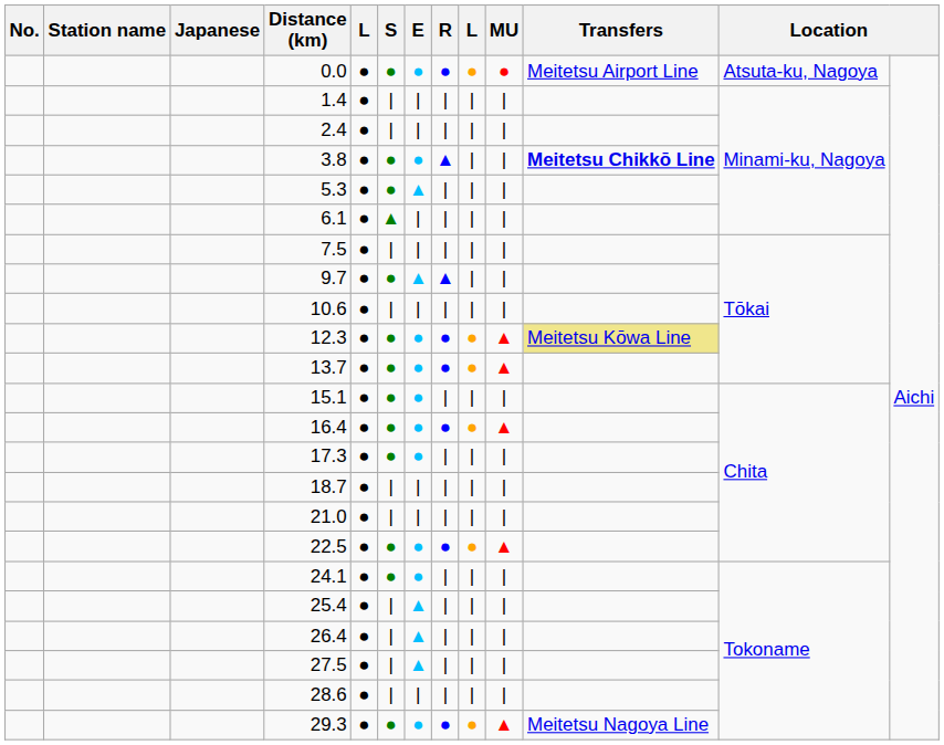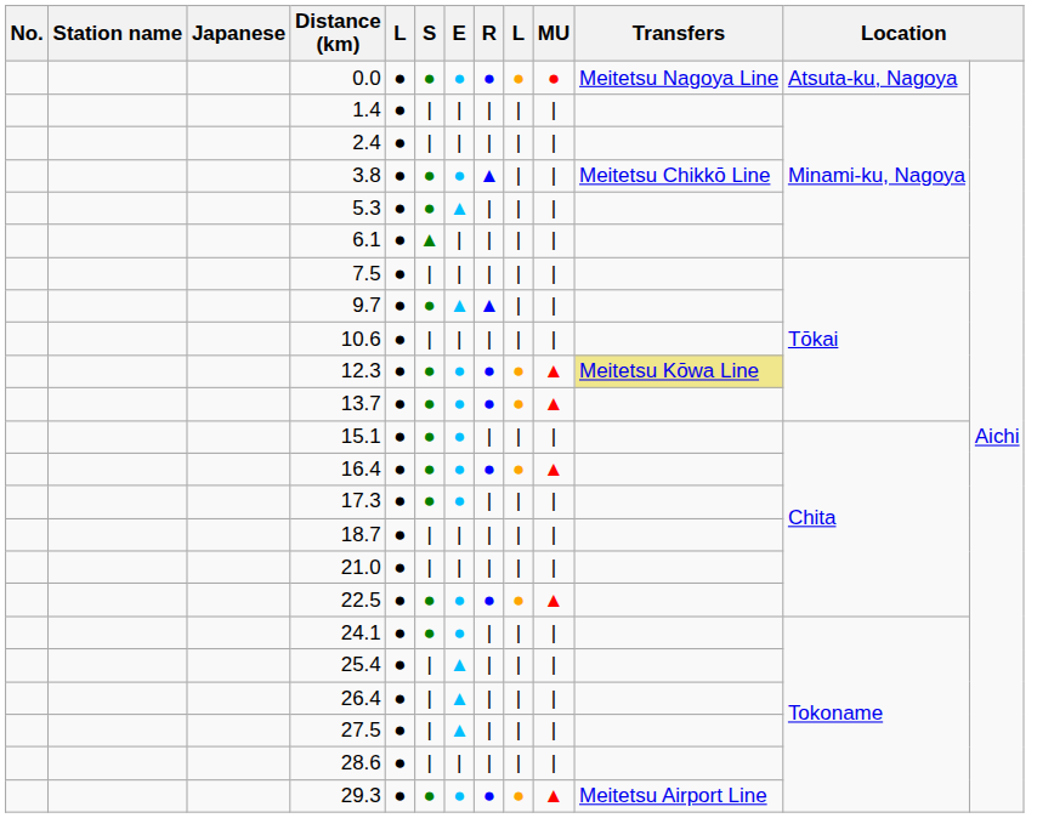 <table class="wikitable">
 <tr>
 <th>No.</th>
 <th>Station name</th>
 <th>Japanese</th>
 <th>Distance<br>(km)</th>
 <th width=15px>L</th>
 <th width=15px>S</th>
 <th width=15px>E</th>
 <th width=15px>R</th>
 <th width=15px>L</th>
 <th width=15px>MU</th>
 <th>Transfers</th>
 <th colspan=2>Location</th>
 </tr>
 <tr>
 <td></td>
 <td></td>
 <td></td>
 <td align=right>0.0</td>
 <td align=center>●</td>
 <td align=center style="color:green">●</td>
 <td align=center style="color:deepskyblue">●</td>
 <td align=center style="color:blue">●</td>
 <td align=center style="color:orange">●</td>
 <td align=center style="color:red">●</td>
-<td> <a href='#'>Meitetsu Airport Line</a></td>
+<td> <a href='#'>Meitetsu Nagoya Line</a></td>
 <td><a href='#'>Atsuta-ku, Nagoya</a></td>
 <td rowspan=23><a href='#'>Aichi</a></td>
 </tr>
 <tr>
 <td></td>
 <td></td>
 <td></td>
 <td align=right>1.4</td>
 <td align=center>●</td>
 <td align=center>|</td>
 <td align=center>|</td>
 <td align=center>|</td>
 <td align=center>|</td>
 <td align=center>|</td>
 <td></td>
 <td rowspan=5><a href='#'>Minami-ku, Nagoya</a></td>
 </tr>
 <tr>
 <td></td>
 <td></td>
 <td></td>
 <td align=right>2.4</td>
 <td align=center>●</td>
 <td align=center>|</td>
 <td align=center>|</td>
 <td align=center>|</td>
 <td align=center>|</td>
 <td align=center>|</td>
 <td></td>
 </tr>
 <tr>
 <td></td>
 <td></td>
 <td></td>
 <td align=right>3.8</td>
 <td align=center>●</td>
 <td align=center style="color:green">●</td>
 <td align=center style="color:deepskyblue">●</td>
 <td align=center style="color:blue">▲</td>
 <td align=center>|</td>
 <td align=center>|</td>
-<td><strong> <a href='#'>Meitetsu Chikkō Line</a></strong></td>
+<td> <a href='#'>Meitetsu Chikkō Line</a></td>
 </tr>
 <tr>
 <td></td>
 <td></td>
 <td></td>
 <td align=right>5.3</td>
 <td align=center>●</td>
 <td align=center style="color:green">●</td>
 <td align=center style="color:deepskyblue">▲</td>
 <td align=center>|</td>
 <td align=center>|</td>
 <td align=center>|</td>
 <td></td>
 </tr>
 <tr>
 <td></td>
 <td></td>
 <td></td>
 <td align=right>6.1</td>
 <td align=center>●</td>
 <td align=center style="color:green">▲</td>
 <td align=center>|</td>
 <td align=center>|</td>
 <td align=center>|</td>
 <td align=center>|</td>
 <td></td>
 </tr>
 <tr>
 <td></td>
 <td></td>
 <td></td>
 <td align=right>7.5</td>
 <td align=center>●</td>
 <td align=center>|</td>
 <td align=center>|</td>
 <td align=center>|</td>
 <td align=center>|</td>
 <td align=center>|</td>
 <td></td>
 <td rowspan=5><a href='#'>Tōkai</a></td>
 </tr>
 <tr>
 <td></td>
 <td></td>
 <td></td>
 <td align=right>9.7</td>
 <td align=center>●</td>
 <td align=center style="color:green">●</td>
 <td align=center style="color:deepskyblue">▲</td>
 <td align=center style="color:blue">▲</td>
 <td align=center>|</td>
 <td align=center>|</td>
 <td></td>
 </tr>
 <tr>
 <td></td>
 <td></td>
 <td></td>
 <td align=right>10.6</td>
 <td align=center>●</td>
 <td align=center>|</td>
 <td align=center>|</td>
 <td align=center>|</td>
 <td align=center>|</td>
 <td align=center>|</td>
 <td></td>
 </tr>
 <tr>
 <td></td>
 <td></td>
 <td></td>
 <td align=right>12.3</td>
 <td align=center>●</td>
 <td align=center style="color:green">●</td>
 <td align=center style="color:deepskyblue">●</td>
 <td align=center style="color:blue">●</td>
 <td align=center style="color:orange">●</td>
 <td align=center style="color:red">▲</td>
 <td style="background: khaki;"> <a href='#'>Meitetsu Kōwa Line</a></td>
 </tr>
 <tr>
 <td></td>
 <td></td>
 <td></td>
 <td align=right>13.7</td>
 <td align=center>●</td>
 <td align=center style="color:green">●</td>
 <td align=center style="color:deepskyblue">●</td>
 <td align=center style="color:blue">●</td>
 <td align=center style="color:orange">●</td>
 <td align=center style="color:red">▲</td>
 <td></td>
 </tr>
 <tr>
 <td></td>
 <td></td>
 <td></td>
 <td align=right>15.1</td>
 <td align=center>●</td>
 <td align=center style="color:green">●</td>
 <td align=center style="color:deepskyblue">●</td>
 <td align=center>|</td>
 <td align=center>|</td>
 <td align=center>|</td>
 <td></td>
 <td rowspan=6><a href='#'>Chita</a></td>
 </tr>
 <tr>
 <td></td>
 <td></td>
 <td></td>
 <td align=right>16.4</td>
 <td align=center>●</td>
 <td align=center style="color:green">●</td>
 <td align=center style="color:deepskyblue">●</td>
 <td align=center style="color:blue">●</td>
 <td align=center style="color:orange">●</td>
 <td align=center style="color:red">▲</td>
 <td></td>
 </tr>
 <tr>
 <td></td>
 <td></td>
 <td></td>
 <td align=right>17.3</td>
 <td align=center>●</td>
 <td align=center style="color:green">●</td>
 <td align=center style="color:deepskyblue">●</td>
 <td align=center>|</td>
 <td align=center>|</td>
 <td align=center>|</td>
 <td></td>
 </tr>
 <tr>
 <td></td>
 <td></td>
 <td></td>
 <td align=right>18.7</td>
 <td align=center>●</td>
 <td align=center>|</td>
 <td align=center>|</td>
 <td align=center>|</td>
 <td align=center>|</td>
 <td align=center>|</td>
 <td></td>
 </tr>
 <tr>
 <td></td>
 <td></td>
 <td></td>
 <td align=right>21.0</td>
 <td align=center>●</td>
 <td align=center>|</td>
 <td align=center>|</td>
 <td align=center>|</td>
 <td align=center>|</td>
 <td align=center>|</td>
 <td></td>
 </tr>
 <tr>
 <td></td>
 <td></td>
 <td></td>
 <td align=right>22.5</td>
 <td align=center>●</td>
 <td align=center style="color:green">●</td>
 <td align=center style="color:deepskyblue">●</td>
 <td align=center style="color:blue">●</td>
 <td align=center style="color:orange">●</td>
 <td align=center style="color:red">▲</td>
 <td></td>
 </tr>
 <tr>
 <td></td>
 <td></td>
 <td></td>
 <td align=right>24.1</td>
 <td align=center>●</td>
 <td align=center style="color:green">●</td>
 <td align=center style="color:deepskyblue">●</td>
 <td align=center>|</td>
 <td align=center>|</td>
 <td align=center>|</td>
 <td></td>
 <td rowspan=6><a href='#'>Tokoname</a></td>
 </tr>
 <tr>
 <td></td>
 <td></td>
 <td></td>
 <td align=right>25.4</td>
 <td align=center>●</td>
 <td align=center>|</td>
 <td align=center style="color:deepskyblue">▲</td>
 <td align=center>|</td>
 <td align=center>|</td>
 <td align=center>|</td>
 <td></td>
 </tr>
 <tr>
 <td></td>
 <td></td>
 <td></td>
 <td align=right>26.4</td>
 <td align=center>●</td>
 <td align=center>|</td>
 <td align=center style="color:deepskyblue">▲</td>
 <td align=center>|</td>
 <td align=center>|</td>
 <td align=center>|</td>
 <td></td>
 </tr>
 <tr>
 <td></td>
 <td></td>
 <td></td>
 <td align=right>27.5</td>
 <td align=center>●</td>
 <td align=center>|</td>
 <td align=center style="color:deepskyblue">▲</td>
 <td align=center>|</td>
 <td align=center>|</td>
 <td align=center>|</td>
 <td></td>
 </tr>
 <tr>
 <td></td>
 <td></td>
 <td></td>
 <td align=right>28.6</td>
 <td align=center>●</td>
 <td align=center>|</td>
 <td align=center>|</td>
 <td align=center>|</td>
 <td align=center>|</td>
 <td align=center>|</td>
 <td></td>
 </tr>
 <tr>
 <td></td>
 <td></td>
 <td></td>
 <td align=right>29.3</td>
 <td align=center>●</td>
 <td align=center style="color:green">●</td>
 <td align=center style="color:deepskyblue">●</td>
 <td align=center style="color:blue">●</td>
 <td align=center style="color:orange">●</td>
 <td align=center style="color:red">▲</td>
-<td> <a href='#'>Meitetsu Nagoya Line</a></td>
+<td> <a href='#'>Meitetsu Airport Line</a></td>
 </tr>
 </table>
